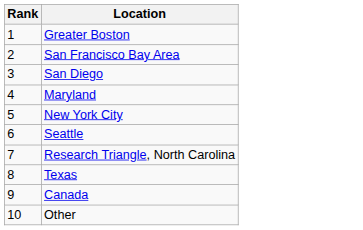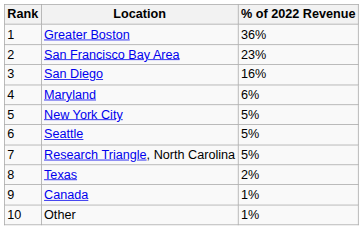 <table class="wikitable sortable">
 <tr>
 <th scope="col">Rank</th>
 <th scope="col">Location</th>
+<th scope="col">% of 2022 Revenue</th>
 </tr>
 <tr>
 <td>1</td>
 <td><a href='#'>Greater Boston</a></td>
+<td>36%</td>
 </tr>
 <tr>
 <td>2</td>
 <td><a href='#'>San Francisco Bay Area</a></td>
+<td>23%</td>
 </tr>
 <tr>
 <td>3</td>
 <td><a href='#'>San Diego</a></td>
+<td>16%</td>
 </tr>
 <tr>
 <td>4</td>
 <td><a href='#'>Maryland</a></td>
+<td>6%</td>
 </tr>
 <tr>
 <td>5</td>
 <td><a href='#'>New York City</a></td>
+<td>5%</td>
 </tr>
 <tr>
 <td>6</td>
 <td><a href='#'>Seattle</a></td>
+<td>5%</td>
 </tr>
 <tr>
 <td>7</td>
 <td><a href='#'>Research Triangle</a>, North Carolina</td>
+<td>5%</td>
 </tr>
 <tr>
 <td>8</td>
 <td><a href='#'>Texas</a></td>
+<td>2%</td>
 </tr>
 <tr>
 <td>9</td>
 <td><a href='#'>Canada</a></td>
+<td>1%</td>
 </tr>
 <tr>
 <td>10</td>
 <td>Other</td>
+<td>1%</td>
 </tr>
 </table>
